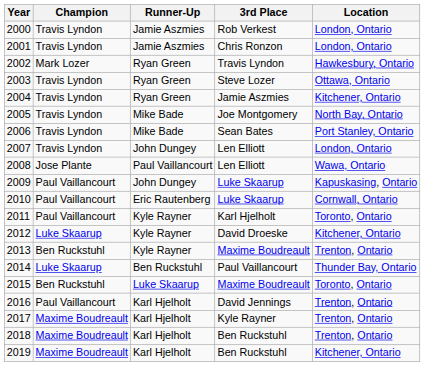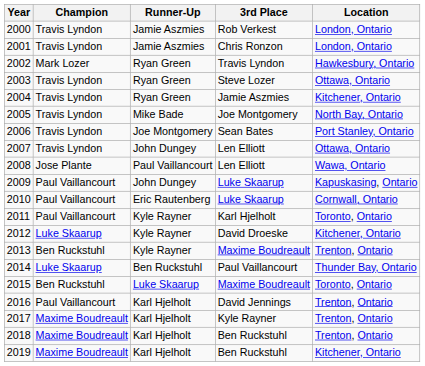 <table class="wikitable">
 <tr>
 <th>Year</th>
 <th>Champion</th>
 <th>Runner-Up</th>
 <th>3rd Place</th>
 <th>Location</th>
 </tr>
 <tr>
 <td>2000</td>
 <td> Travis Lyndon</td>
 <td> Jamie Aszmies</td>
 <td> Rob Verkest</td>
 <td><a href='#'>London, Ontario</a></td>
 </tr>
 <tr>
 <td>2001</td>
 <td> Travis Lyndon</td>
 <td> Jamie Aszmies</td>
 <td> Chris Ronzon</td>
 <td><a href='#'>London, Ontario</a></td>
 </tr>
 <tr>
 <td>2002</td>
 <td> Mark Lozer</td>
 <td> Ryan Green</td>
 <td> Travis Lyndon</td>
 <td><a href='#'>Hawkesbury, Ontario</a></td>
 </tr>
 <tr>
 <td>2003</td>
 <td> Travis Lyndon</td>
 <td> Ryan Green</td>
 <td> Steve Lozer</td>
 <td><a href='#'>Ottawa, Ontario</a></td>
 </tr>
 <tr>
 <td>2004</td>
 <td> Travis Lyndon</td>
 <td> Ryan Green</td>
 <td> Jamie Aszmies</td>
 <td><a href='#'>Kitchener, Ontario</a></td>
 </tr>
 <tr>
 <td>2005</td>
 <td> Travis Lyndon</td>
 <td> Mike Bade</td>
 <td> Joe Montgomery</td>
 <td><a href='#'>North Bay, Ontario</a></td>
 </tr>
 <tr>
 <td>2006</td>
 <td> Travis Lyndon</td>
-<td> Mike Bade</td>
+<td> Joe Montgomery</td>
 <td> Sean Bates</td>
 <td><a href='#'>Port Stanley, Ontario</a></td>
 </tr>
 <tr>
 <td>2007</td>
 <td> Travis Lyndon</td>
 <td> John Dungey</td>
 <td> Len Elliott</td>
-<td><a href='#'>London, Ontario</a></td>
+<td><a href='#'>Ottawa, Ontario</a></td>
 </tr>
 <tr>
 <td>2008</td>
 <td> Jose Plante</td>
 <td> Paul Vaillancourt</td>
 <td> Len Elliott</td>
 <td><a href='#'>Wawa, Ontario</a></td>
 </tr>
 <tr>
 <td>2009</td>
 <td> Paul Vaillancourt</td>
 <td> John Dungey</td>
 <td> <a href='#'>Luke Skaarup</a></td>
 <td><a href='#'>Kapuskasing</a>, <a href='#'>Ontario</a></td>
 </tr>
 <tr>
 <td>2010</td>
 <td> Paul Vaillancourt</td>
 <td> Eric Rautenberg</td>
 <td> <a href='#'>Luke Skaarup</a></td>
 <td><a href='#'>Cornwall, Ontario</a></td>
 </tr>
 <tr>
 <td>2011</td>
 <td> Paul Vaillancourt</td>
 <td> Kyle Rayner</td>
 <td> Karl Hjelholt</td>
 <td><a href='#'>Toronto</a>, <a href='#'>Ontario</a></td>
 </tr>
 <tr>
 <td>2012</td>
 <td> <a href='#'>Luke Skaarup</a></td>
 <td> Kyle Rayner</td>
 <td> David Droeske</td>
 <td><a href='#'>Kitchener, Ontario</a></td>
 </tr>
 <tr>
 <td>2013</td>
 <td> Ben Ruckstuhl</td>
 <td> Kyle Rayner</td>
 <td> <a href='#'>Maxime Boudreault</a></td>
 <td><a href='#'>Trenton</a>, <a href='#'>Ontario</a></td>
 </tr>
 <tr>
 <td>2014</td>
 <td> <a href='#'>Luke Skaarup</a></td>
 <td> Ben Ruckstuhl</td>
 <td> Paul Vaillancourt</td>
 <td><a href='#'>Thunder Bay, Ontario</a></td>
 </tr>
 <tr>
 <td>2015</td>
 <td> Ben Ruckstuhl</td>
 <td> <a href='#'>Luke Skaarup</a></td>
 <td> <a href='#'>Maxime Boudreault</a></td>
 <td><a href='#'>Toronto</a>, <a href='#'>Ontario</a></td>
 </tr>
 <tr>
 <td>2016</td>
 <td> Paul Vaillancourt</td>
 <td> Karl Hjelholt</td>
 <td> David Jennings</td>
 <td><a href='#'>Trenton</a>, <a href='#'>Ontario</a></td>
 </tr>
 <tr>
 <td>2017</td>
 <td> <a href='#'>Maxime Boudreault</a></td>
 <td> Karl Hjelholt</td>
 <td> Kyle Rayner</td>
 <td><a href='#'>Trenton</a>, <a href='#'>Ontario</a></td>
 </tr>
 <tr>
 <td>2018</td>
 <td> <a href='#'>Maxime Boudreault</a></td>
 <td> Karl Hjelholt</td>
 <td> Ben Ruckstuhl</td>
 <td><a href='#'>Trenton</a>, <a href='#'>Ontario</a></td>
 </tr>
 <tr>
 <td>2019</td>
 <td> <a href='#'>Maxime Boudreault</a></td>
 <td> Karl Hjelholt</td>
 <td> Ben Ruckstuhl</td>
 <td><a href='#'>Kitchener, Ontario</a></td>
 </tr>
 </table>
